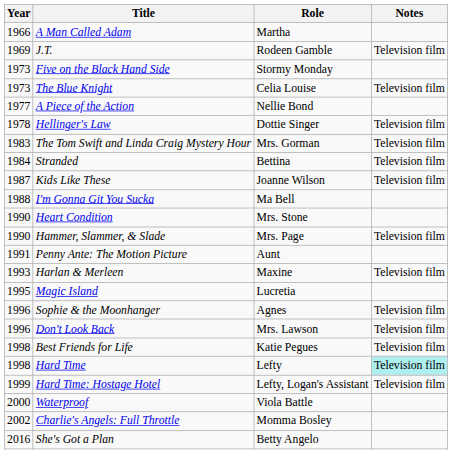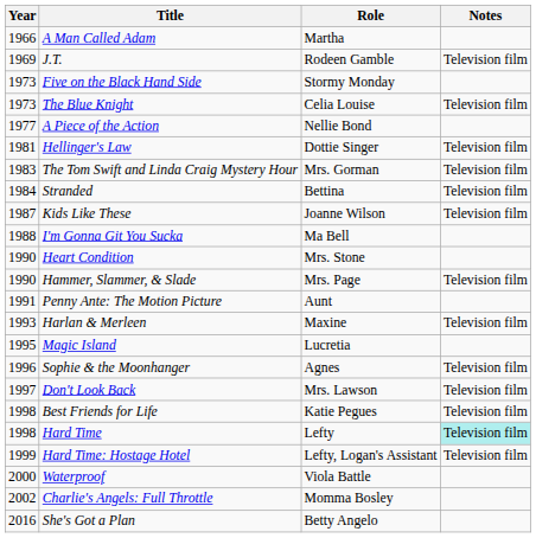 <table class="wikitable sortable">
 <tr>
 <th>Year</th>
 <th>Title</th>
 <th>Role</th>
 <th class="unsortable">Notes</th>
 </tr>
 <tr>
 <td>1966</td>
 <td><em><a href='#'>A Man Called Adam</a></em></td>
 <td>Martha</td>
 <td></td>
 </tr>
 <tr>
 <td>1969</td>
 <td><em>J.T.</em></td>
 <td>Rodeen Gamble</td>
 <td>Television film</td>
 </tr>
 <tr>
 <td>1973</td>
 <td><em><a href='#'>Five on the Black Hand Side</a></em></td>
 <td>Stormy Monday</td>
 <td></td>
 </tr>
 <tr>
 <td>1973</td>
 <td><em><a href='#'>The Blue Knight</a></em></td>
 <td>Celia Louise</td>
 <td>Television film</td>
 </tr>
 <tr>
 <td>1977</td>
 <td><em><a href='#'>A Piece of the Action</a></em></td>
 <td>Nellie Bond</td>
 <td></td>
 </tr>
 <tr>
-<td>1978</td>
+<td>1981</td>
 <td><em><a href='#'>Hellinger's Law</a></em></td>
 <td>Dottie Singer</td>
 <td>Television film</td>
 </tr>
 <tr>
 <td>1983</td>
 <td><em>The Tom Swift and Linda Craig Mystery Hour</em></td>
 <td>Mrs. Gorman</td>
 <td>Television film</td>
 </tr>
 <tr>
 <td>1984</td>
 <td><em>Stranded</em></td>
 <td>Bettina</td>
 <td>Television film</td>
 </tr>
 <tr>
 <td>1987</td>
 <td><em>Kids Like These</em></td>
 <td>Joanne Wilson</td>
 <td>Television film</td>
 </tr>
 <tr>
 <td>1988</td>
 <td><em><a href='#'>I'm Gonna Git You Sucka</a></em></td>
 <td>Ma Bell</td>
 <td></td>
 </tr>
 <tr>
 <td>1990</td>
 <td><em><a href='#'>Heart Condition</a></em></td>
 <td>Mrs. Stone</td>
 <td></td>
 </tr>
 <tr>
 <td>1990</td>
 <td><em>Hammer, Slammer, & Slade</em></td>
 <td>Mrs. Page</td>
 <td>Television film</td>
 </tr>
 <tr>
 <td>1991</td>
 <td><em>Penny Ante: The Motion Picture</em></td>
 <td>Aunt</td>
 <td></td>
 </tr>
 <tr>
 <td>1993</td>
 <td><em>Harlan & Merleen</em></td>
 <td>Maxine</td>
 <td>Television film</td>
 </tr>
 <tr>
 <td>1995</td>
 <td><em><a href='#'>Magic Island</a></em></td>
 <td>Lucretia</td>
 <td></td>
 </tr>
 <tr>
 <td>1996</td>
 <td><em>Sophie & the Moonhanger</em></td>
 <td>Agnes</td>
 <td>Television film</td>
 </tr>
 <tr>
-<td>1996</td>
+<td>1997</td>
 <td><em><a href='#'>Don't Look Back</a></em></td>
 <td>Mrs. Lawson</td>
 <td>Television film</td>
 </tr>
 <tr>
 <td>1998</td>
 <td><em>Best Friends for Life</em></td>
 <td>Katie Pegues</td>
 <td>Television film</td>
 </tr>
 <tr>
 <td>1998</td>
 <td><em><a href='#'>Hard Time</a></em></td>
 <td>Lefty</td>
 <td style="background: paleturquoise;">Television film</td>
 </tr>
 <tr>
 <td>1999</td>
 <td><em><a href='#'>Hard Time: Hostage Hotel</a></em></td>
 <td>Lefty, Logan's Assistant</td>
 <td>Television film</td>
 </tr>
 <tr>
 <td>2000</td>
 <td><em><a href='#'>Waterproof</a></em></td>
 <td>Viola Battle</td>
 <td></td>
 </tr>
 <tr>
 <td>2002</td>
 <td><em><a href='#'>Charlie's Angels: Full Throttle</a></em></td>
 <td>Momma Bosley</td>
 <td></td>
 </tr>
 <tr>
 <td>2016</td>
 <td><em>She's Got a Plan</em></td>
 <td>Betty Angelo</td>
 <td></td>
 </tr>
 </table>
